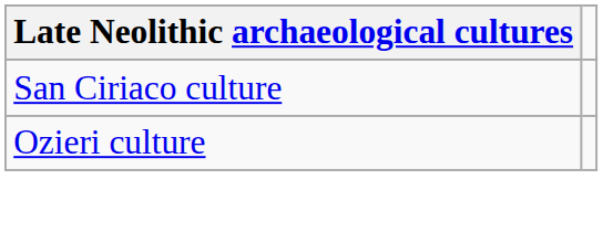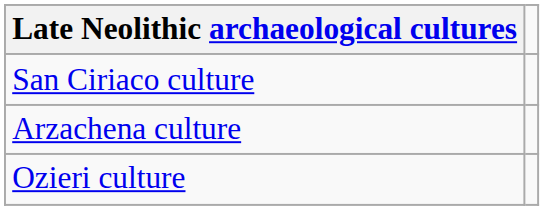 <table class="wikitable">
 <tr>
 <th>Late Neolithic <a href='#'>archaeological cultures</a></th>
 </tr>
 <tr>
 <td><a href='#'>San Ciriaco culture</a></td>
 <td></td>
 </tr>
 <tr>
+<td><a href='#'>Arzachena culture</a></td>
+<td></td>
+</tr>
+<tr>
 <td><a href='#'>Ozieri culture</a></td>
 </tr>
 </table>
